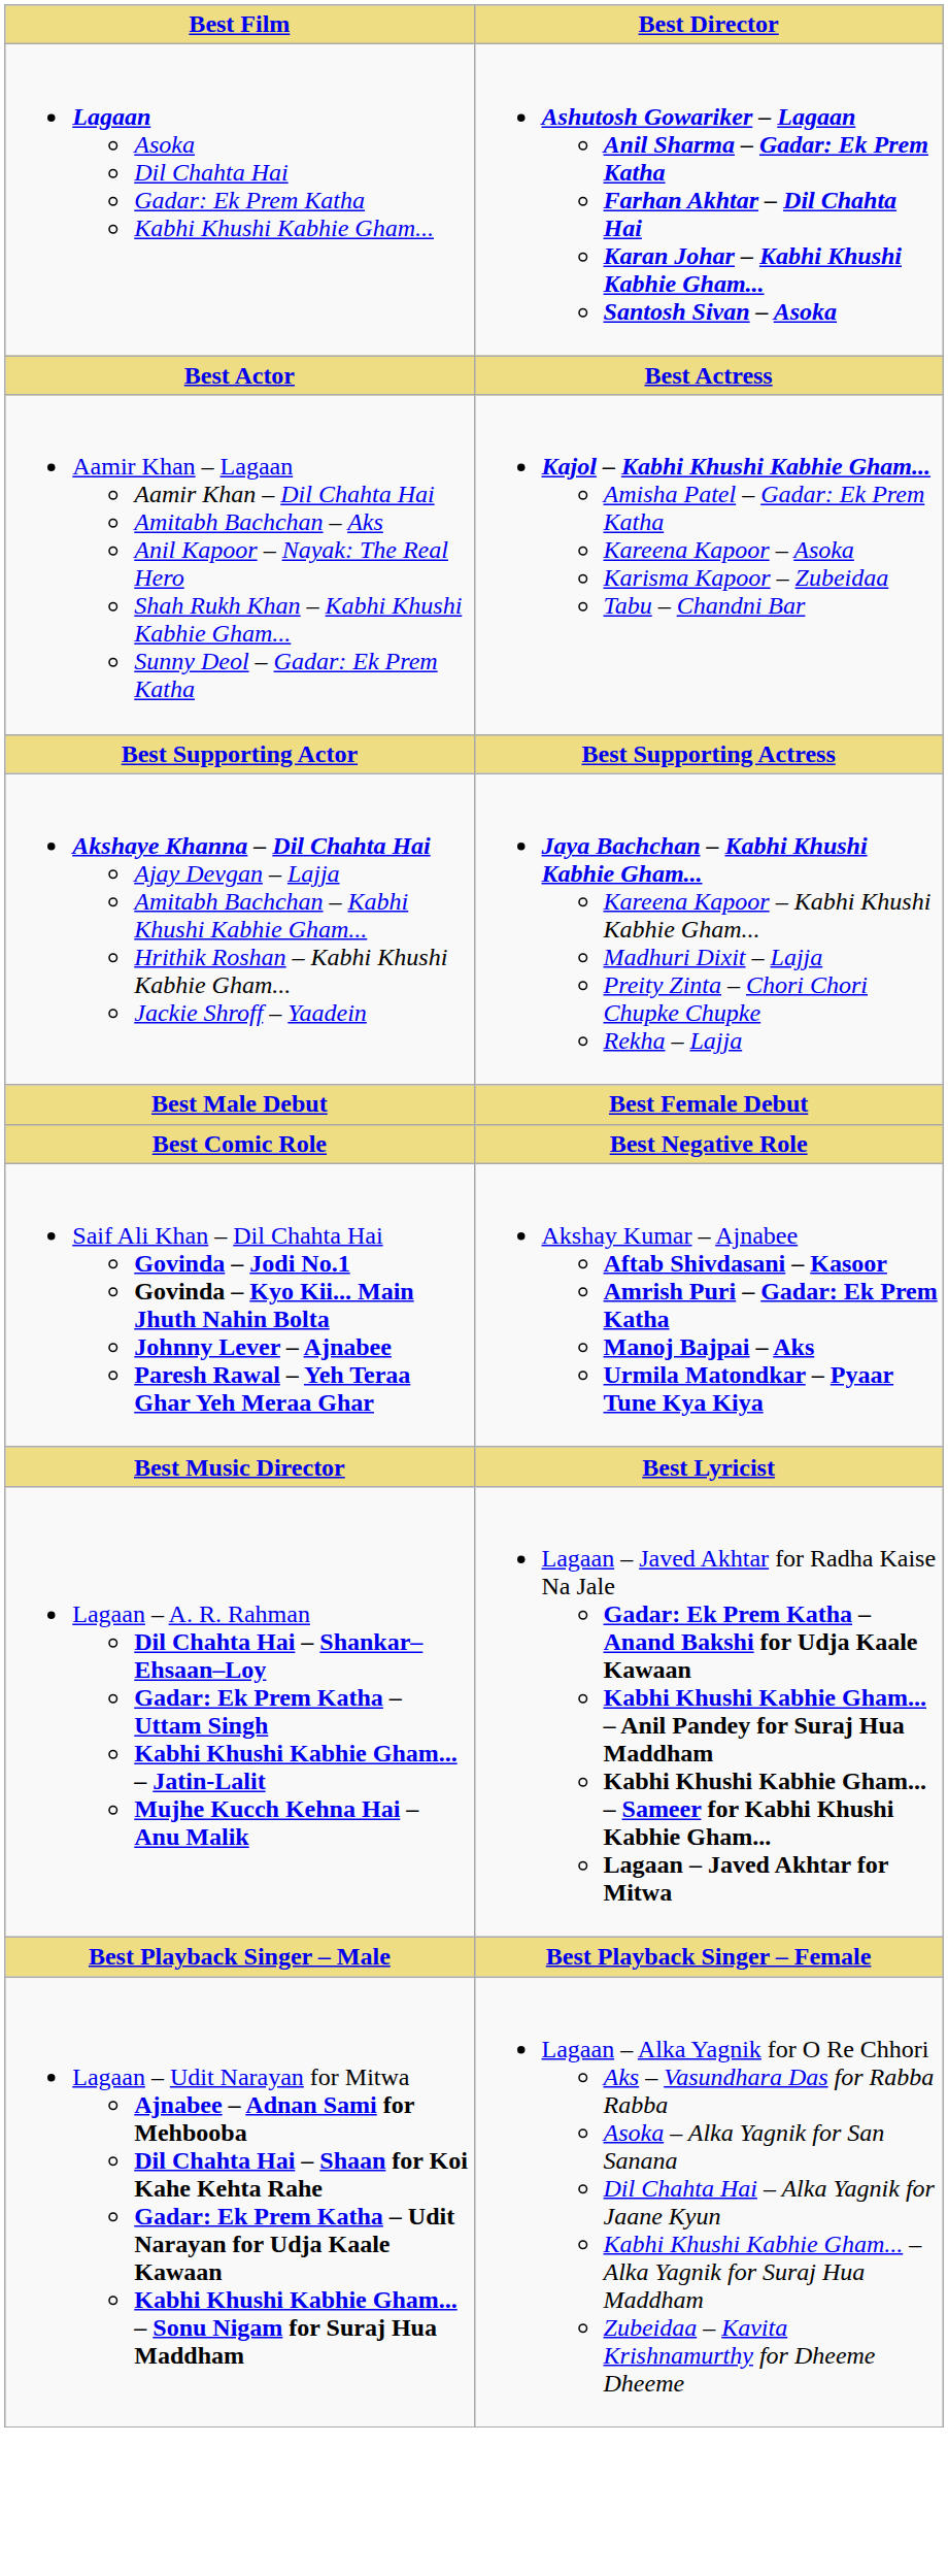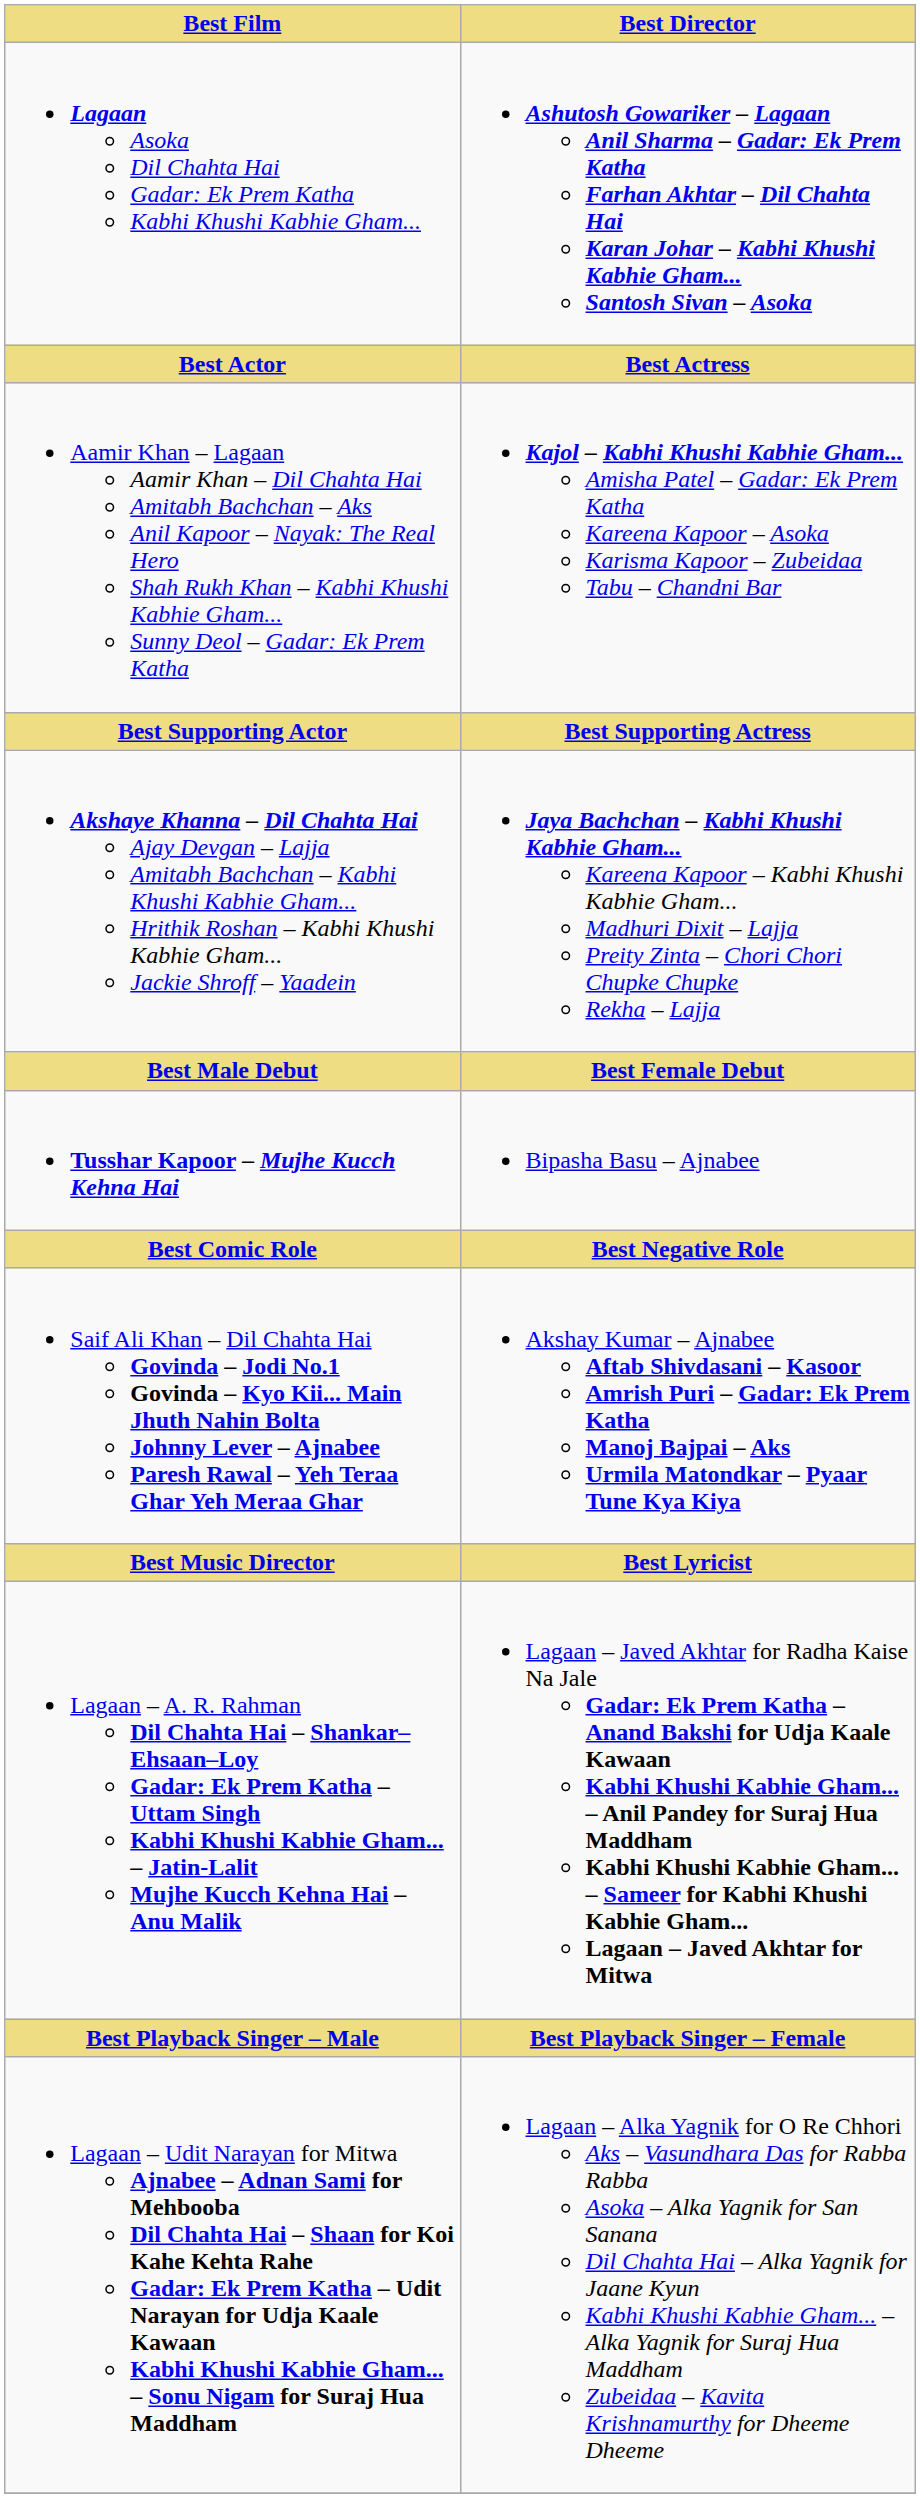 <table class="wikitable">
 <tr>
 <th style="background:#EEDD82; width:50%;"><a href='#'>Best Film</a></th>
 <th style="background:#EEDD82; width:50%;"><a href='#'>Best Director</a></th>
 </tr>
 <tr>
 <td valign="top"><br><ul><li><strong><em><a href='#'>Lagaan</a></em></strong><ul><li><em><a href='#'>Asoka</a></em></li><li><em><a href='#'>Dil Chahta Hai</a></em></li><li><em><a href='#'>Gadar: Ek Prem Katha</a></em></li><li><em><a href='#'>Kabhi Khushi Kabhie Gham...</a></em></li></ul></li></ul></td>
 <td valign="top"><br><ul><li><strong><em><a href='#'>Ashutosh Gowariker</a> – <a href='#'>Lagaan</a><em> <strong><ul><li></em><a href='#'>Anil Sharma</a> – <a href='#'>Gadar: Ek Prem Katha</a><em></li><li></em><a href='#'>Farhan Akhtar</a> – <a href='#'>Dil Chahta Hai</a><em></li><li></em><a href='#'>Karan Johar</a> – <a href='#'>Kabhi Khushi Kabhie Gham...</a><em></li><li></em><a href='#'>Santosh Sivan</a> – <a href='#'>Asoka</a><em></li></ul></li></ul></td>
 </tr>
 <tr>
 <th style="background:#EEDD82;"><a href='#'>Best Actor</a></th>
 <th style="background:#EEDD82;"><a href='#'>Best Actress</a></th>
 </tr>
 <tr>
 <td valign="top"><br><ul><li></em></strong><a href='#'>Aamir Khan</a> – <a href='#'>Lagaan</a></em> </strong><ul><li><em>Aamir Khan – <a href='#'>Dil Chahta Hai</a></em></li><li><em><a href='#'>Amitabh Bachchan</a> – <a href='#'>Aks</a></em></li><li><em><a href='#'>Anil Kapoor</a> – <a href='#'>Nayak: The Real Hero</a></em></li><li><em><a href='#'>Shah Rukh Khan</a> – <a href='#'>Kabhi Khushi Kabhie Gham...</a></em></li><li><em><a href='#'>Sunny Deol</a> – <a href='#'>Gadar: Ek Prem Katha</a></em></li></ul></li></ul></td>
 <td valign="top"><br><ul><li><em> <strong><a href='#'>Kajol</a> – <a href='#'>Kabhi Khushi Kabhie Gham...</a></strong> </em><ul><li><em><a href='#'>Amisha Patel</a> – <a href='#'>Gadar: Ek Prem Katha</a></em></li><li><em><a href='#'>Kareena Kapoor</a> – <a href='#'>Asoka</a></em></li><li><em><a href='#'>Karisma Kapoor</a> – <a href='#'>Zubeidaa</a></em></li><li><em><a href='#'>Tabu</a> – <a href='#'>Chandni Bar</a></em></li></ul></li></ul></td>
 </tr>
 <tr>
 <th style="background:#EEDD82;"><a href='#'>Best Supporting Actor</a></th>
 <th style="background:#EEDD82;"><a href='#'>Best Supporting Actress</a></th>
 </tr>
 <tr>
 <td valign="top"><br><ul><li><strong><em><a href='#'>Akshaye Khanna</a> – <a href='#'>Dil Chahta Hai</a></em></strong><ul><li><em><a href='#'>Ajay Devgan</a> – <a href='#'>Lajja</a></em></li><li><em><a href='#'>Amitabh Bachchan</a> – <a href='#'>Kabhi Khushi Kabhie Gham...</a></em></li><li><em><a href='#'>Hrithik Roshan</a> – Kabhi Khushi Kabhie Gham...</em></li><li><em><a href='#'>Jackie Shroff</a> – <a href='#'>Yaadein</a></em></li></ul></li></ul></td>
 <td valign="top"><br><ul><li><strong> <em><a href='#'>Jaya Bachchan</a> – <a href='#'>Kabhi Khushi Kabhie Gham...</a></em> </strong><ul><li><em><a href='#'>Kareena Kapoor</a> – Kabhi Khushi Kabhie Gham...</em></li><li><em><a href='#'>Madhuri Dixit</a> – <a href='#'>Lajja</a></em></li><li><em><a href='#'>Preity Zinta</a> – <a href='#'>Chori Chori Chupke Chupke</a></em></li><li><em><a href='#'>Rekha</a> – <a href='#'>Lajja</a></em></li></ul></li></ul></td>
 </tr>
 <tr>
 <th style="background:#EEDD82;"><a href='#'>Best Male Debut</a></th>
 <th style="background:#EEDD82;"><a href='#'>Best Female Debut</a></th>
 </tr>
 <tr>
+<td valign="top"><br><ul><li><strong><a href='#'>Tusshar Kapoor</a> – <em><a href='#'>Mujhe Kucch Kehna Hai</a><strong><em></li></ul></td>
+<td valign="top"><br><ul><li></strong><a href='#'>Bipasha Basu</a> – <a href='#'></em>Ajnabee<em></a><strong></li></ul></td>
+</tr>
+<tr>
 <th style="background:#EEDD82;"><a href='#'>Best Comic Role</a></th>
 <th style="background:#EEDD82;"><a href='#'>Best Negative Role</a></th>
 </tr>
 <tr>
 <td valign="top"><br><ul><li></em></strong><a href='#'>Saif Ali Khan</a> – <a href='#'>Dil Chahta Hai</a><strong><em><ul><li></em><a href='#'>Govinda</a> – <a href='#'>Jodi No.1</a><em></li><li></em>Govinda – <a href='#'>Kyo Kii... Main Jhuth Nahin Bolta</a><em></li><li></em><a href='#'>Johnny Lever</a> – <a href='#'>Ajnabee</a><em></li><li></em><a href='#'>Paresh Rawal</a> – <a href='#'>Yeh Teraa Ghar Yeh Meraa Ghar</a><em></li></ul></li></ul></td>
 <td valign="top"><br><ul><li></em></strong><a href='#'>Akshay Kumar</a> – <a href='#'>Ajnabee</a><strong><em><ul><li></em><a href='#'>Aftab Shivdasani</a> – <a href='#'>Kasoor</a><em></li><li></em><a href='#'>Amrish Puri</a> – <a href='#'>Gadar: Ek Prem Katha</a><em></li><li></em><a href='#'>Manoj Bajpai</a> – <a href='#'>Aks</a><em></li><li></em><a href='#'>Urmila Matondkar</a> – <a href='#'>Pyaar Tune Kya Kiya</a><em></li></ul></li></ul></td>
 </tr>
 <tr>
 <th style="background:#EEDD82;"><a href='#'>Best Music Director</a></th>
 <th style="background:#EEDD82;"><a href='#'>Best Lyricist</a></th>
 </tr>
 <tr>
 <td><br><ul><li></em></strong><a href='#'>Lagaan</a> – <a href='#'>A. R. Rahman</a><strong><em><ul><li></em><a href='#'>Dil Chahta Hai</a> – <a href='#'>Shankar–Ehsaan–Loy</a><em></li><li></em><a href='#'>Gadar: Ek Prem Katha</a> – <a href='#'>Uttam Singh</a><em></li><li></em><a href='#'>Kabhi Khushi Kabhie Gham...</a> – <a href='#'>Jatin-Lalit</a><em></li><li></em><a href='#'>Mujhe Kucch Kehna Hai</a> – <a href='#'>Anu Malik</a><em></li></ul></li></ul></td>
 <td><br><ul><li></em></strong><a href='#'>Lagaan</a> – <a href='#'>Javed Akhtar</a> for Radha Kaise Na Jale<strong><em><ul><li></em><a href='#'>Gadar: Ek Prem Katha</a> – <a href='#'>Anand Bakshi</a> for Udja Kaale Kawaan<em></li><li></em><a href='#'>Kabhi Khushi Kabhie Gham...</a> – Anil Pandey for Suraj Hua Maddham<em></li><li></em>Kabhi Khushi Kabhie Gham... – <a href='#'>Sameer</a> for Kabhi Khushi Kabhie Gham...<em></li><li></em>Lagaan – Javed Akhtar for Mitwa<em></li></ul></li></ul></td>
 </tr>
 <tr>
 <th style="background:#EEDD82;"><a href='#'>Best Playback Singer – Male</a></th>
 <th style="background:#EEDD82;"><a href='#'>Best Playback Singer – Female</a></th>
 </tr>
 <tr>
 <td><br><ul><li></strong> </em><a href='#'>Lagaan</a> – <a href='#'>Udit Narayan</a> for Mitwa<em> <strong><ul><li></em><a href='#'>Ajnabee</a> – <a href='#'>Adnan Sami</a> for Mehbooba<em></li><li></em><a href='#'>Dil Chahta Hai</a> – <a href='#'>Shaan</a> for Koi Kahe Kehta Rahe<em></li><li></em><a href='#'>Gadar: Ek Prem Katha</a> – Udit Narayan for Udja Kaale Kawaan<em></li><li></em><a href='#'>Kabhi Khushi Kabhie Gham...</a> – <a href='#'>Sonu Nigam</a> for Suraj Hua Maddham<em></li></ul></li></ul></td>
 <td><br><ul><li></em></strong><a href='#'>Lagaan</a> – <a href='#'>Alka Yagnik</a> for O Re Chhori</em> </strong><ul><li><em><a href='#'>Aks</a> – <a href='#'>Vasundhara Das</a> for Rabba Rabba</em></li><li><em><a href='#'>Asoka</a> – Alka Yagnik for San Sanana</em></li><li><em><a href='#'>Dil Chahta Hai</a> – Alka Yagnik for Jaane Kyun</em></li><li><em><a href='#'>Kabhi Khushi Kabhie Gham...</a> – Alka Yagnik for Suraj Hua Maddham</em></li><li><em><a href='#'>Zubeidaa</a> – <a href='#'>Kavita Krishnamurthy</a> for Dheeme Dheeme</em></li></ul></li></ul></td>
 </tr>
 <tr>
 </tr>
 </table>
